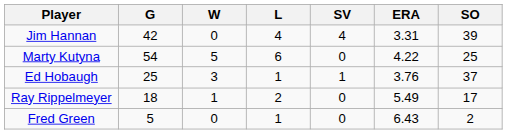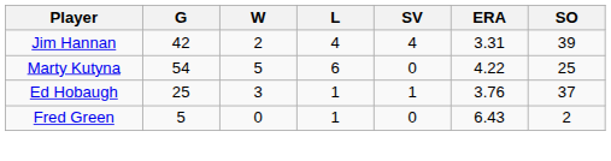 <table class="wikitable sortable">
 <tr>
 <th bgcolor="#DDDDFF" width="16%">Player</th>
 <th bgcolor="#DDDDFF" width="9%">G</th>
 <th bgcolor="#DDDDFF" width="9%">W</th>
 <th bgcolor="#DDDDFF" width="9%">L</th>
 <th bgcolor="#DDDDFF" width="9%">SV</th>
 <th bgcolor="#DDDDFF" width="9%">ERA</th>
 <th bgcolor="#DDDDFF" width="9%">SO</th>
 </tr>
 <tr align="center">
 <td><a href='#'>Jim Hannan</a></td>
 <td>42</td>
-<td>0</td>
+<td>2</td>
 <td>4</td>
 <td>4</td>
 <td>3.31</td>
 <td>39</td>
 </tr>
 <tr align=center>
 <td><a href='#'>Marty Kutyna</a></td>
 <td>54</td>
 <td>5</td>
 <td>6</td>
 <td>0</td>
 <td>4.22</td>
 <td>25</td>
 </tr>
 <tr align=center>
 <td><a href='#'>Ed Hobaugh</a></td>
 <td>25</td>
 <td>3</td>
 <td>1</td>
 <td>1</td>
 <td>3.76</td>
 <td>37</td>
 </tr>
 <tr align=center>
-<td><a href='#'>Ray Rippelmeyer</a></td>
-<td>18</td>
-<td>1</td>
-<td>2</td>
-<td>0</td>
-<td>5.49</td>
-<td>17</td>
-</tr>
-<tr align=center>
 <td><a href='#'>Fred Green</a></td>
 <td>5</td>
 <td>0</td>
 <td>1</td>
 <td>0</td>
 <td>6.43</td>
 <td>2</td>
 </tr>
 </table>
